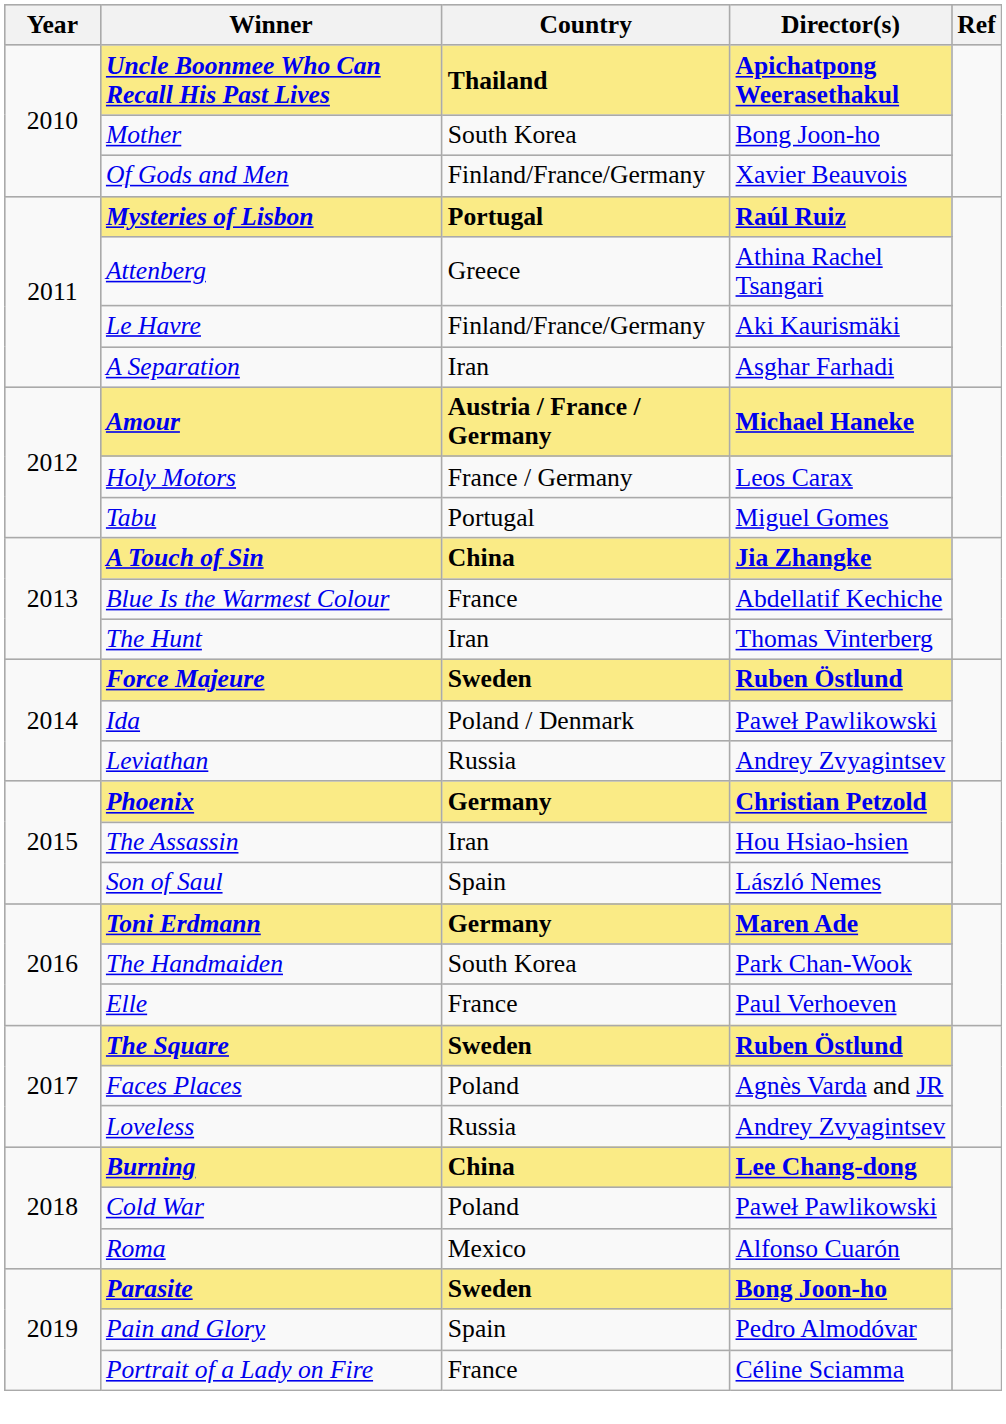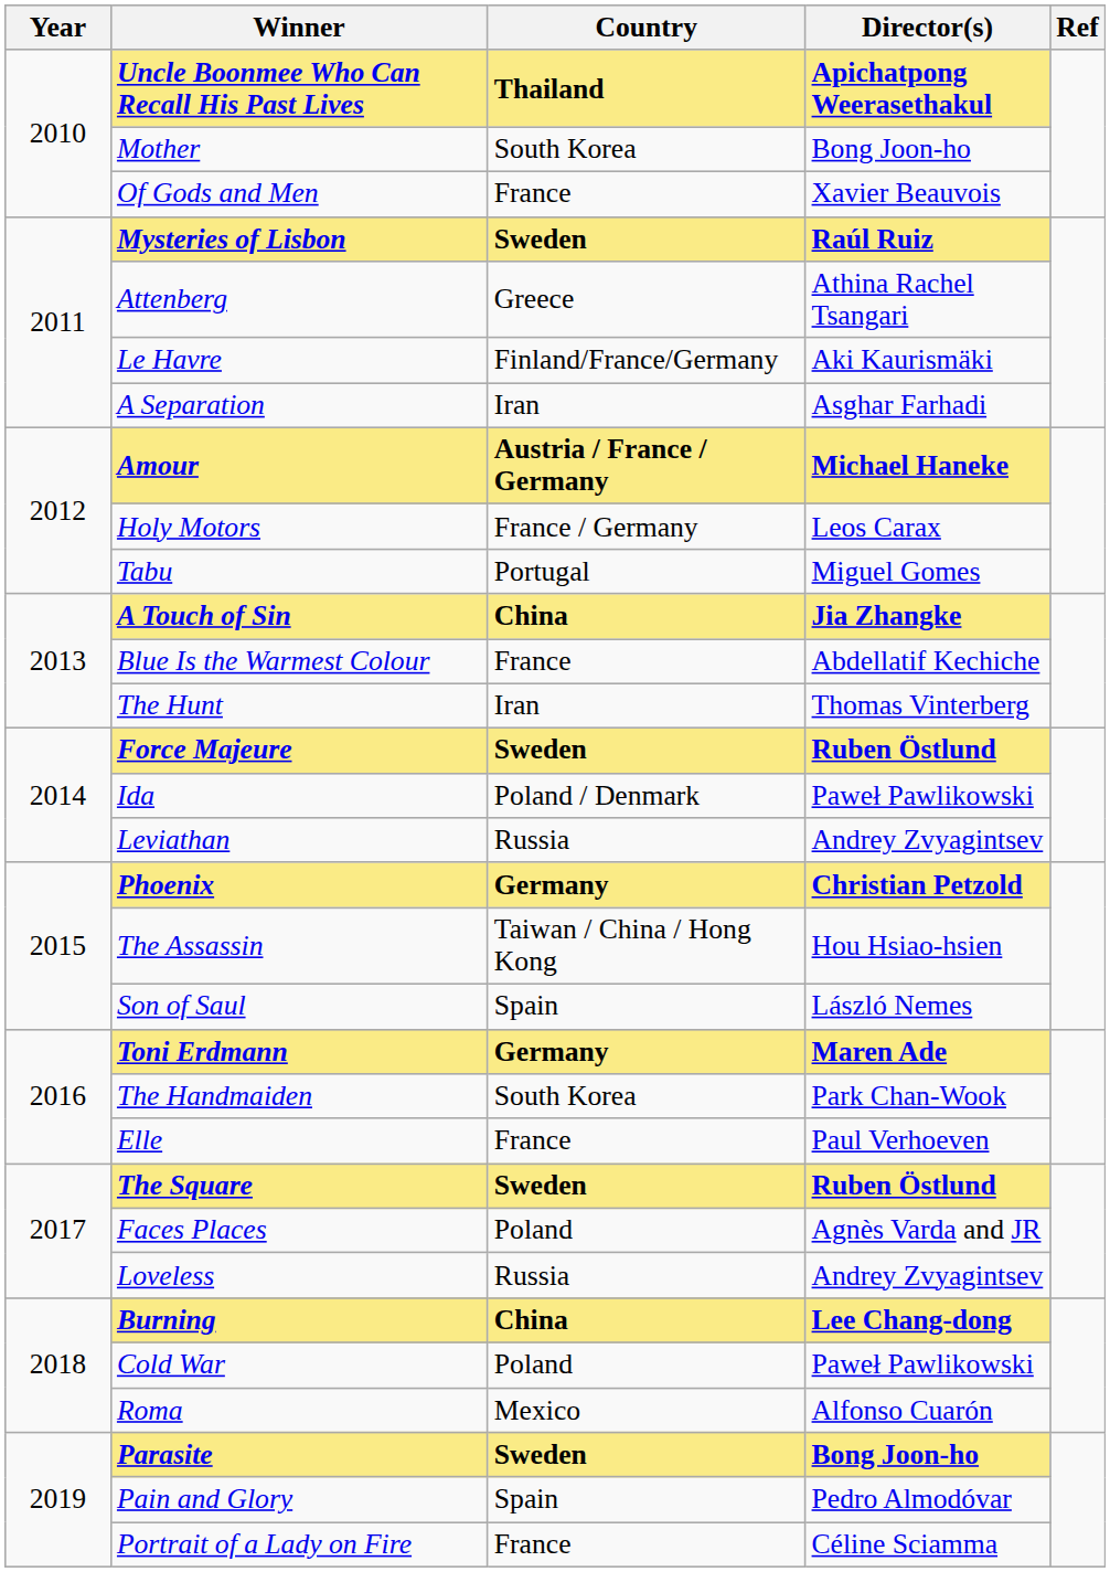 <table class="wikitable" width="100%" cellpadding="5">
 <tr>
 <th width="100">Year</th>
 <th width="500">Winner</th>
 <th width="200">Country</th>
 <th width="200">Director(s)</th>
 <th width="15">Ref</th>
 </tr>
 <tr>
 <td rowspan="3" style="text-align:center;">2010</td>
 <td style="background:#FAEB86;"><strong><em><a href='#'>Uncle Boonmee Who Can Recall His Past Lives</a></em></strong></td>
 <td style="background:#FAEB86;"><strong>Thailand</strong></td>
 <td style="background:#FAEB86;"><strong><a href='#'>Apichatpong Weerasethakul</a></strong></td>
 <td rowspan=3></td>
 </tr>
 <tr>
 <td><em><a href='#'>Mother</a></em></td>
 <td>South Korea</td>
 <td><a href='#'>Bong Joon-ho</a></td>
 </tr>
 <tr>
 <td><em><a href='#'>Of Gods and Men</a></em></td>
-<td>Finland/France/Germany</td>
+<td>France</td>
 <td><a href='#'>Xavier Beauvois</a></td>
 </tr>
 <tr>
 <td rowspan="4" style="text-align:center;">2011</td>
 <td style="background:#FAEB86;"><strong><em><a href='#'>Mysteries of Lisbon</a></em></strong></td>
-<td style="background:#FAEB86;"><strong>Portugal</strong></td>
+<td style="background:#FAEB86;"><strong>Sweden</strong></td>
 <td style="background:#FAEB86;"><strong><a href='#'>Raúl Ruiz</a></strong></td>
 <td rowspan=4></td>
 </tr>
 <tr>
 <td><em><a href='#'>Attenberg</a></em></td>
 <td>Greece</td>
 <td><a href='#'>Athina Rachel Tsangari</a></td>
 </tr>
 <tr>
 <td><em><a href='#'>Le Havre</a></em></td>
 <td>Finland/France/Germany</td>
 <td><a href='#'>Aki Kaurismäki</a></td>
 </tr>
 <tr>
 <td><em><a href='#'>A Separation</a></em></td>
 <td>Iran</td>
 <td><a href='#'>Asghar Farhadi</a></td>
 </tr>
 <tr>
 <td rowspan="3" style="text-align:center;">2012</td>
 <td style="background:#FAEB86;"><strong><em><a href='#'>Amour</a></em></strong></td>
 <td style="background:#FAEB86;"><strong>Austria / France / Germany</strong></td>
 <td style="background:#FAEB86;"><strong><a href='#'>Michael Haneke</a></strong></td>
 <td rowspan=3></td>
 </tr>
 <tr>
 <td><em><a href='#'>Holy Motors</a></em></td>
 <td>France / Germany</td>
 <td><a href='#'>Leos Carax</a></td>
 </tr>
 <tr>
 <td><em><a href='#'>Tabu</a></em></td>
 <td>Portugal</td>
 <td><a href='#'>Miguel Gomes</a></td>
 </tr>
 <tr>
 <td rowspan="3" style="text-align:center;">2013</td>
 <td style="background:#FAEB86;"><strong><em><a href='#'>A Touch of Sin</a></em></strong></td>
 <td style="background:#FAEB86;"><strong>China</strong></td>
 <td style="background:#FAEB86;"><strong><a href='#'>Jia Zhangke</a></strong></td>
 <td rowspan=3></td>
 </tr>
 <tr>
 <td><em><a href='#'>Blue Is the Warmest Colour</a></em></td>
 <td>France</td>
 <td><a href='#'>Abdellatif Kechiche</a></td>
 </tr>
 <tr>
 <td><em><a href='#'>The Hunt</a></em></td>
 <td>Iran</td>
 <td><a href='#'>Thomas Vinterberg</a></td>
 </tr>
 <tr>
 <td rowspan="3" style="text-align:center;">2014</td>
 <td style="background:#FAEB86;"><strong><em><a href='#'>Force Majeure</a></em></strong></td>
 <td style="background:#FAEB86;"><strong>Sweden</strong></td>
 <td style="background:#FAEB86;"><strong><a href='#'>Ruben Östlund</a></strong></td>
 <td rowspan=3></td>
 </tr>
 <tr>
 <td><em><a href='#'>Ida</a></em></td>
 <td>Poland / Denmark</td>
 <td><a href='#'>Paweł Pawlikowski</a></td>
 </tr>
 <tr>
 <td><em><a href='#'>Leviathan</a></em></td>
 <td>Russia</td>
 <td><a href='#'>Andrey Zvyagintsev</a></td>
 </tr>
 <tr>
 <td rowspan="3" style="text-align:center;">2015</td>
 <td style="background:#FAEB86;"><strong><em><a href='#'>Phoenix</a></em></strong></td>
 <td style="background:#FAEB86;"><strong>Germany</strong></td>
 <td style="background:#FAEB86;"><strong><a href='#'>Christian Petzold</a></strong></td>
 <td rowspan=3></td>
 </tr>
 <tr>
 <td><em><a href='#'>The Assassin</a></em></td>
-<td>Iran</td>
+<td>Taiwan / China / Hong Kong</td>
 <td><a href='#'>Hou Hsiao-hsien</a></td>
 </tr>
 <tr>
 <td><em><a href='#'>Son of Saul</a></em></td>
 <td>Spain</td>
 <td><a href='#'>László Nemes</a></td>
 </tr>
 <tr>
 <td rowspan="3" style="text-align:center;">2016</td>
 <td style="background:#FAEB86;"><strong><em><a href='#'>Toni Erdmann</a></em></strong></td>
 <td style="background:#FAEB86;"><strong>Germany</strong></td>
 <td style="background:#FAEB86;"><strong><a href='#'>Maren Ade</a></strong></td>
 <td rowspan=3></td>
 </tr>
 <tr>
 <td><em><a href='#'>The Handmaiden</a></em></td>
 <td>South Korea</td>
 <td><a href='#'>Park Chan-Wook</a></td>
 </tr>
 <tr>
 <td><em><a href='#'>Elle</a></em></td>
 <td>France</td>
 <td><a href='#'>Paul Verhoeven</a></td>
 </tr>
 <tr>
 <td rowspan="3" style="text-align:center;">2017</td>
 <td style="background:#FAEB86;"><strong><em><a href='#'>The Square</a></em></strong></td>
 <td style="background:#FAEB86;"><strong>Sweden</strong></td>
 <td style="background:#FAEB86;"><strong><a href='#'>Ruben Östlund</a></strong></td>
 <td rowspan=3></td>
 </tr>
 <tr>
 <td><em><a href='#'>Faces Places</a></em></td>
 <td>Poland</td>
 <td><a href='#'>Agnès Varda</a> and <a href='#'>JR</a></td>
 </tr>
 <tr>
 <td><em><a href='#'>Loveless</a></em></td>
 <td>Russia</td>
 <td><a href='#'>Andrey Zvyagintsev</a></td>
 </tr>
 <tr>
 <td rowspan="3" style="text-align:center;">2018</td>
 <td style="background:#FAEB86;"><strong><em><a href='#'>Burning</a></em></strong></td>
 <td style="background:#FAEB86;"><strong>China</strong></td>
 <td style="background:#FAEB86;"><strong><a href='#'>Lee Chang-dong</a></strong></td>
 <td rowspan=3></td>
 </tr>
 <tr>
 <td><em><a href='#'>Cold War</a></em></td>
 <td>Poland</td>
 <td><a href='#'>Paweł Pawlikowski</a></td>
 </tr>
 <tr>
 <td><em><a href='#'>Roma</a></em></td>
 <td>Mexico</td>
 <td><a href='#'>Alfonso Cuarón</a></td>
 </tr>
 <tr>
 <td rowspan="3" style="text-align:center;">2019</td>
 <td style="background:#FAEB86;"><strong><em><a href='#'>Parasite</a></em></strong></td>
 <td style="background:#FAEB86;"><strong>Sweden</strong></td>
 <td style="background:#FAEB86;"><strong><a href='#'>Bong Joon-ho</a></strong></td>
 <td rowspan=3></td>
 </tr>
 <tr>
 <td><em><a href='#'>Pain and Glory</a></em></td>
 <td>Spain</td>
 <td><a href='#'>Pedro Almodóvar</a></td>
 </tr>
 <tr>
 <td><em><a href='#'>Portrait of a Lady on Fire</a></em></td>
 <td>France</td>
 <td><a href='#'>Céline Sciamma</a></td>
 </tr>
 </table>
